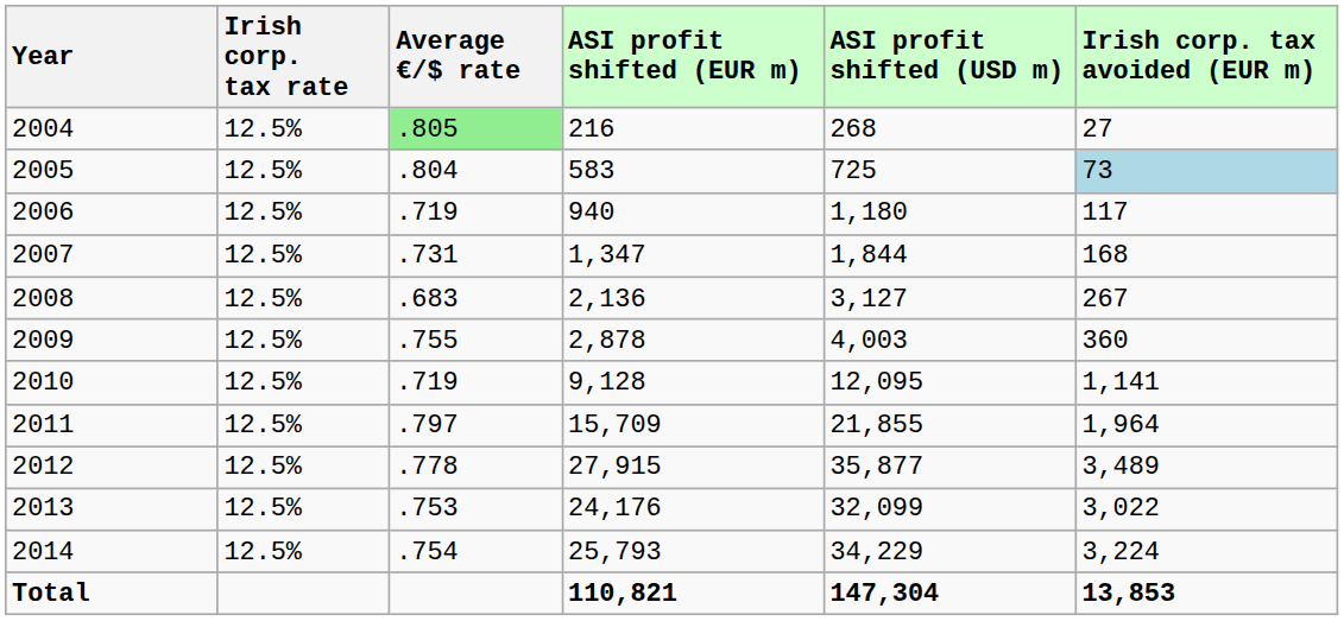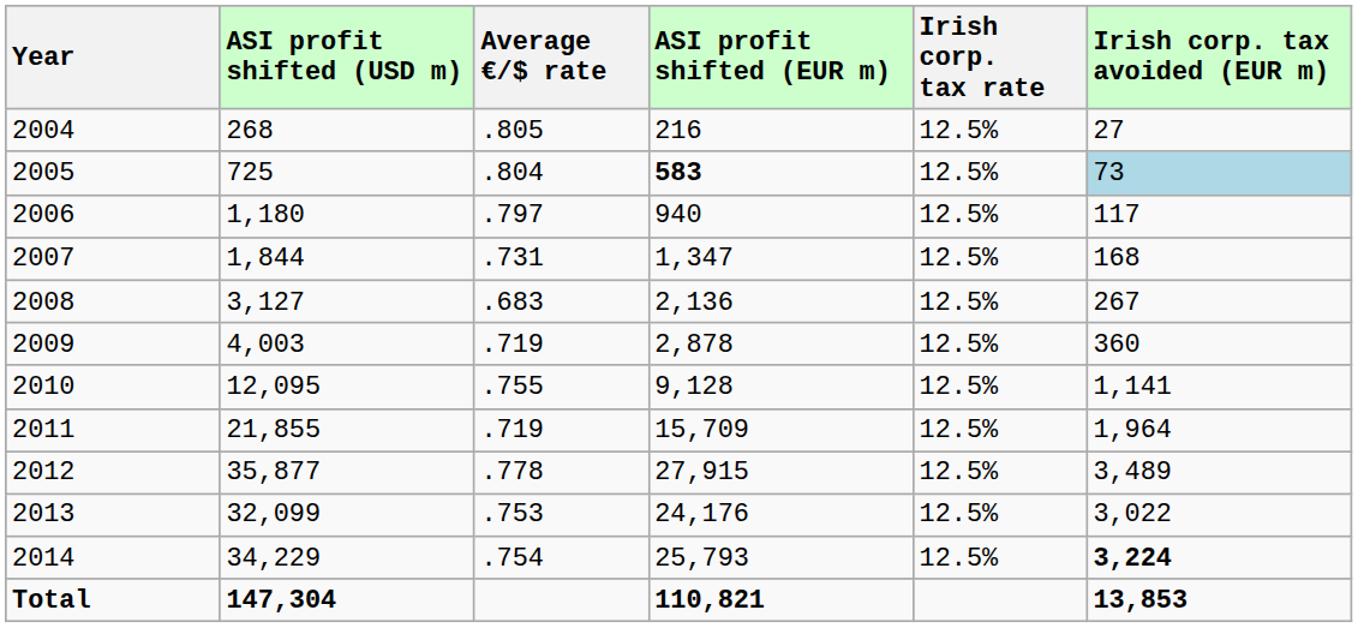 <table class="wikitable sortable" style="text-align:left">
 <tr>
 <th style="width:100px;text-align:left">Year<br></th>
-<th style="width:80px;text-align:left">Irish corp.<br>tax rate</th>
+<th style="background:#cfc;width:120px;text-align:left">ASI profit<br>shifted (USD m)</th>
 <th style="width:80px;text-align:left">Average<br>€/$ rate</th>
 <th style="background:#cfc;width:125px;text-align:left">ASI profit<br>shifted (EUR m)</th>
-<th style="background:#cfc;width:120px;text-align:left">ASI profit<br>shifted (USD m)</th>
+<th style="width:80px;text-align:left">Irish corp.<br>tax rate</th>
 <th style="background:#cfc;width:125px;text-align:left">Irish corp. tax<br>avoided (EUR m)</th>
 </tr>
 <tr>
 <td>2004</td>
+<td>268</td>
+<td>.805</td>
+<td>216</td>
 <td>12.5%</td>
-<td style="background: lightgreen;">.805</td>
-<td>216</td>
-<td>268</td>
 <td>27</td>
 </tr>
 <tr>
 <td>2005</td>
+<td>725</td>
+<td>.804</td>
+<td><strong>583</strong></td>
 <td>12.5%</td>
-<td>.804</td>
-<td>583</td>
-<td>725</td>
 <td style="background: lightblue;">73</td>
 </tr>
 <tr>
 <td>2006</td>
+<td>1,180</td>
+<td>.797</td>
+<td>940</td>
 <td>12.5%</td>
-<td>.719</td>
-<td>940</td>
-<td>1,180</td>
 <td>117</td>
 </tr>
 <tr>
 <td>2007</td>
-<td>12.5%</td>
+<td>1,844</td>
 <td>.731</td>
 <td>1,347</td>
-<td>1,844</td>
+<td>12.5%</td>
 <td>168</td>
 </tr>
 <tr>
 <td>2008</td>
-<td>12.5%</td>
+<td>3,127</td>
 <td>.683</td>
 <td>2,136</td>
-<td>3,127</td>
+<td>12.5%</td>
 <td>267</td>
 </tr>
 <tr>
 <td>2009</td>
+<td>4,003</td>
+<td>.719</td>
+<td>2,878</td>
 <td>12.5%</td>
-<td>.755</td>
-<td>2,878</td>
-<td>4,003</td>
 <td>360</td>
 </tr>
 <tr>
 <td>2010</td>
+<td>12,095</td>
+<td>.755</td>
+<td>9,128</td>
 <td>12.5%</td>
-<td>.719</td>
-<td>9,128</td>
-<td>12,095</td>
 <td>1,141</td>
 </tr>
 <tr>
 <td>2011</td>
+<td>21,855</td>
+<td>.719</td>
+<td>15,709</td>
 <td>12.5%</td>
-<td>.797</td>
-<td>15,709</td>
-<td>21,855</td>
 <td>1,964</td>
 </tr>
 <tr>
 <td>2012</td>
-<td>12.5%</td>
+<td>35,877</td>
 <td>.778</td>
 <td>27,915</td>
-<td>35,877</td>
+<td>12.5%</td>
 <td>3,489</td>
 </tr>
 <tr>
 <td>2013</td>
-<td>12.5%</td>
+<td>32,099</td>
 <td>.753</td>
 <td>24,176</td>
-<td>32,099</td>
+<td>12.5%</td>
 <td>3,022</td>
 </tr>
 <tr>
 <td>2014</td>
-<td>12.5%</td>
+<td>34,229</td>
 <td>.754</td>
 <td>25,793</td>
-<td>34,229</td>
-<td>3,224</td>
+<td>12.5%</td>
+<td><strong>3,224</strong></td>
 </tr>
 <tr>
 <td><strong>Total</strong></td>
-<td></td>
+<td><strong>147,304</strong></td>
 <td></td>
 <td><strong>110,821</strong></td>
-<td><strong>147,304</strong></td>
+<td></td>
 <td><strong>13,853</strong></td>
 </tr>
 </table>
